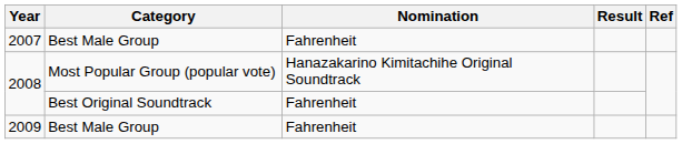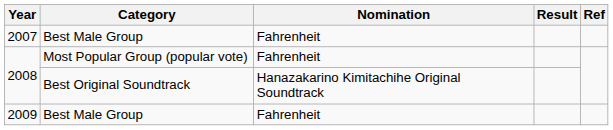 <table class="wikitable">
 <tr>
 <th>Year</th>
 <th width="250">Category</th>
 <th width="330">Nomination</th>
 <th>Result</th>
 <th>Ref</th>
 </tr>
 <tr>
 <td>2007</td>
 <td>Best Male Group</td>
 <td>Fahrenheit</td>
 <td></td>
 <td align="center"></td>
 </tr>
 <tr>
 <td rowspan="2">2008</td>
 <td>Most Popular Group (popular vote)</td>
-<td>Hanazakarino Kimitachihe Original Soundtrack</td>
+<td>Fahrenheit</td>
 <td></td>
 <td rowspan="2" align="center"></td>
 </tr>
 <tr>
 <td>Best Original Soundtrack</td>
-<td>Fahrenheit</td>
+<td>Hanazakarino Kimitachihe Original Soundtrack</td>
 <td></td>
 </tr>
 <tr>
 <td>2009</td>
 <td>Best Male Group</td>
 <td>Fahrenheit</td>
 <td></td>
 <td align="center"></td>
 </tr>
 </table>
